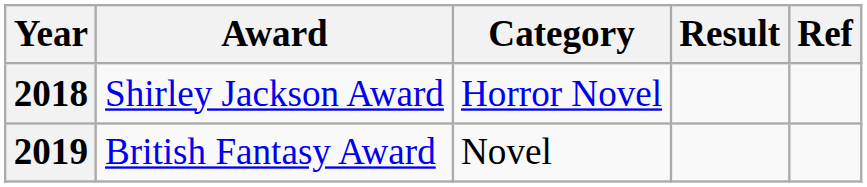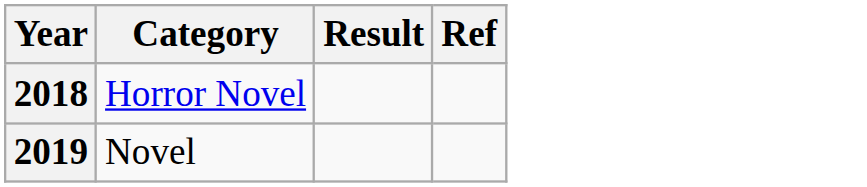 <table class="wikitable sortable">
 <tr>
 <th>Year</th>
-<th>Award</th>
 <th>Category</th>
 <th>Result</th>
 <th>Ref</th>
 </tr>
 <tr>
 <th>2018</th>
-<td><a href='#'>Shirley Jackson Award</a></td>
 <td><a href='#'>Horror Novel</a></td>
 <td></td>
 <td></td>
 </tr>
 <tr>
 <th>2019</th>
-<td><a href='#'>British Fantasy Award</a></td>
 <td SJA–Novel>Novel</td>
 <td></td>
 <td></td>
 </tr>
 </table>
